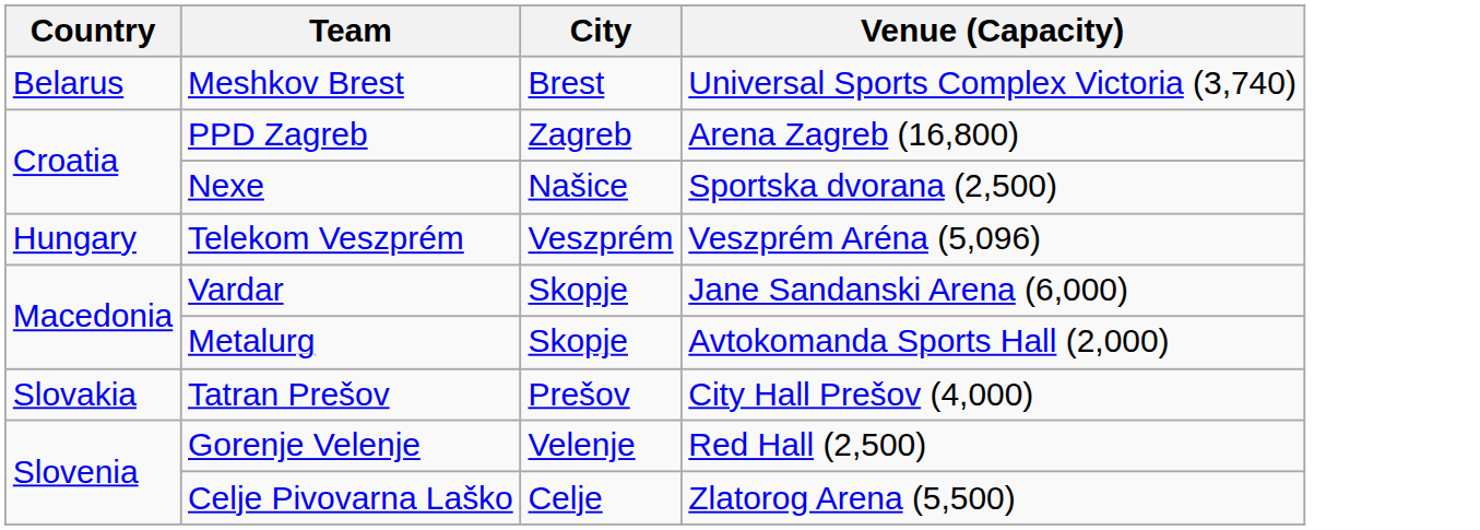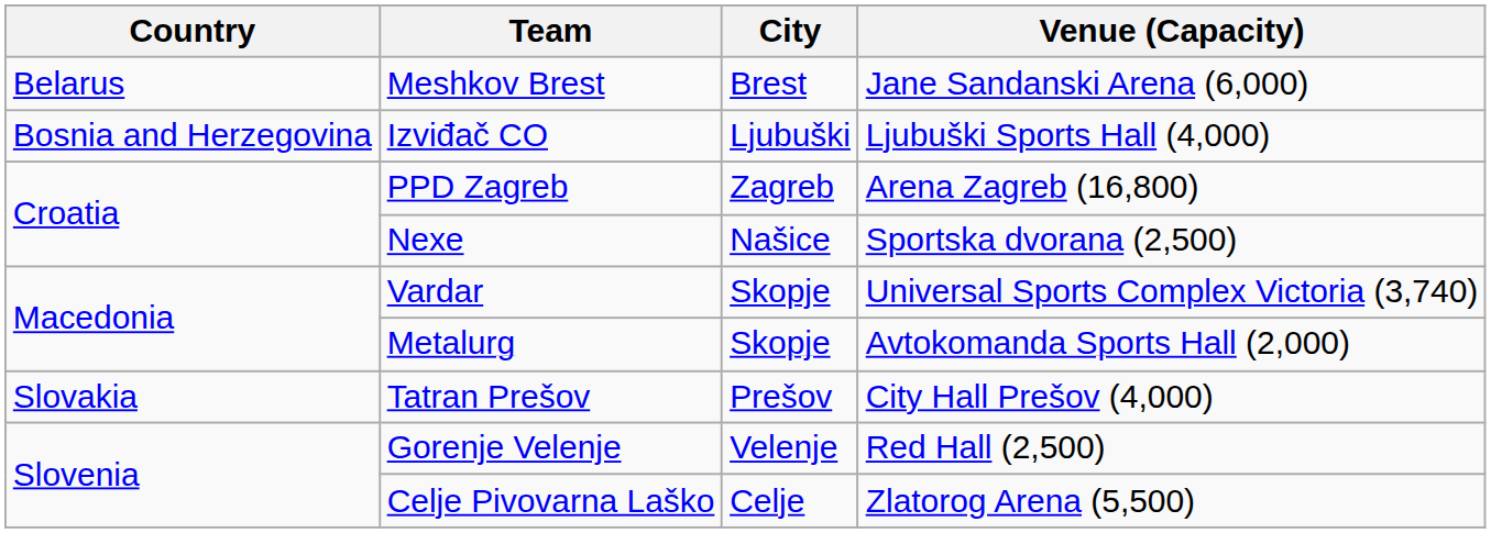 <table class="wikitable">
 <tr>
 <th>Country</th>
 <th>Team</th>
 <th>City</th>
 <th>Venue (Capacity)</th>
 </tr>
 <tr>
 <td> <a href='#'>Belarus</a></td>
 <td><a href='#'>Meshkov Brest</a></td>
 <td><a href='#'>Brest</a></td>
-<td><a href='#'>Universal Sports Complex Victoria</a> (3,740)</td>
+<td><a href='#'>Jane Sandanski Arena</a> (6,000)</td>
+</tr>
+<tr>
+<td> <a href='#'>Bosnia and Herzegovina</a></td>
+<td><a href='#'>Izviđač CO</a></td>
+<td><a href='#'>Ljubuški</a></td>
+<td><a href='#'>Ljubuški Sports Hall</a> (4,000)</td>
 </tr>
 <tr>
 <td rowspan="2"> <a href='#'>Croatia</a></td>
 <td><a href='#'>PPD Zagreb</a></td>
 <td><a href='#'>Zagreb</a></td>
 <td><a href='#'>Arena Zagreb</a> (16,800)</td>
 </tr>
 <tr>
 <td><a href='#'>Nexe</a></td>
 <td><a href='#'>Našice</a></td>
 <td><a href='#'>Sportska dvorana</a> (2,500)</td>
 </tr>
 <tr>
-<td> <a href='#'>Hungary</a></td>
-<td><a href='#'>Telekom Veszprém</a></td>
-<td><a href='#'>Veszprém</a></td>
-<td><a href='#'>Veszprém Aréna</a> (5,096)</td>
-</tr>
-<tr>
 <td rowspan="2"> <a href='#'>Macedonia</a></td>
 <td><a href='#'>Vardar</a></td>
 <td><a href='#'>Skopje</a></td>
-<td><a href='#'>Jane Sandanski Arena</a> (6,000)</td>
+<td><a href='#'>Universal Sports Complex Victoria</a> (3,740)</td>
 </tr>
 <tr>
 <td><a href='#'>Metalurg</a></td>
 <td><a href='#'>Skopje</a></td>
 <td><a href='#'>Avtokomanda Sports Hall</a> (2,000)</td>
 </tr>
 <tr>
 <td> <a href='#'>Slovakia</a></td>
 <td><a href='#'>Tatran Prešov</a></td>
 <td><a href='#'>Prešov</a></td>
 <td><a href='#'>City Hall Prešov</a> (4,000)</td>
 </tr>
 <tr>
 <td rowspan="2"> <a href='#'>Slovenia</a></td>
 <td><a href='#'>Gorenje Velenje</a></td>
 <td><a href='#'>Velenje</a></td>
 <td><a href='#'>Red Hall</a> (2,500)</td>
 </tr>
 <tr>
 <td><a href='#'>Celje Pivovarna Laško</a></td>
 <td><a href='#'>Celje</a></td>
 <td><a href='#'>Zlatorog Arena</a> (5,500)</td>
 </tr>
 </table>
